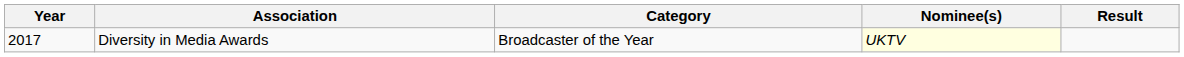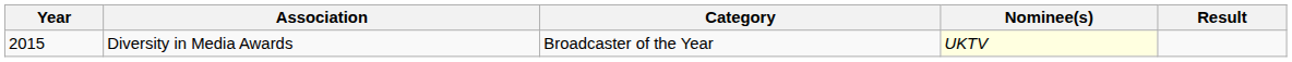 <table class="wikitable" width="100%">
 <tr>
 <th>Year</th>
 <th>Association</th>
 <th>Category</th>
 <th>Nominee(s)</th>
 <th>Result</th>
 </tr>
 <tr>
-<td rowspan="1">2017</td>
+<td rowspan="1">2015</td>
 <td rowspan="1">Diversity in Media Awards</td>
 <td>Broadcaster of the Year</td>
 <td style="background: lightyellow;"><em>UKTV</em></td>
 <td></td>
 </tr>
 </table>
